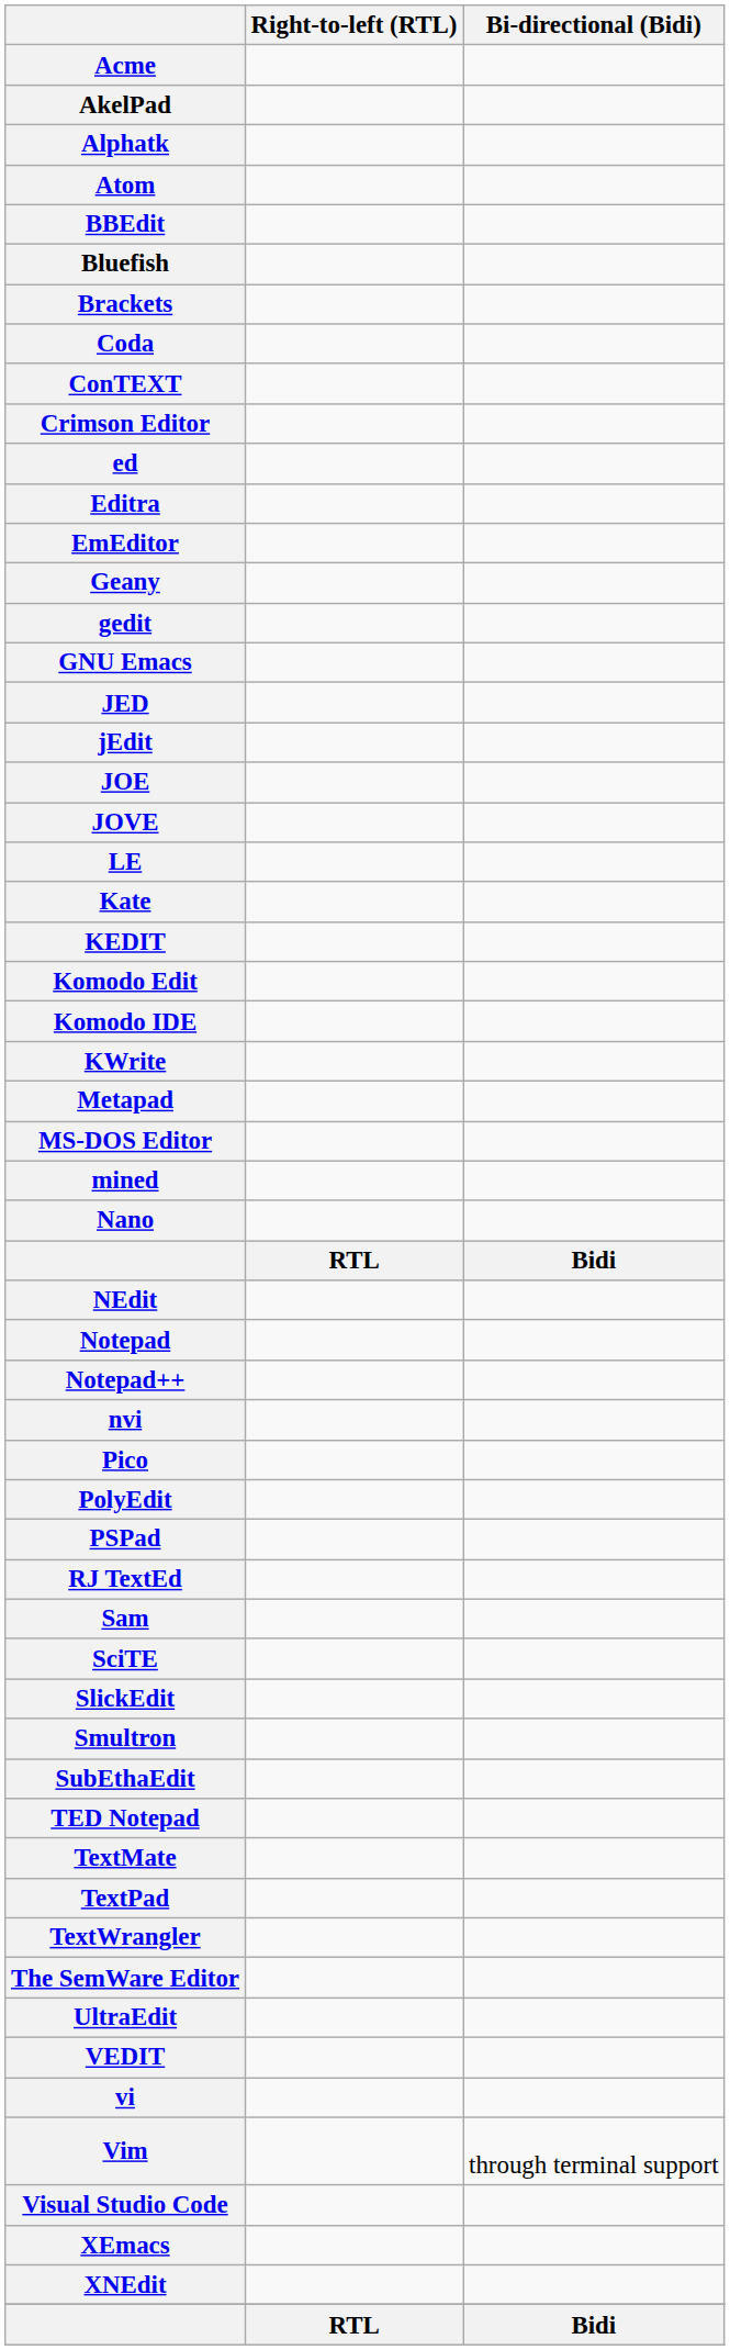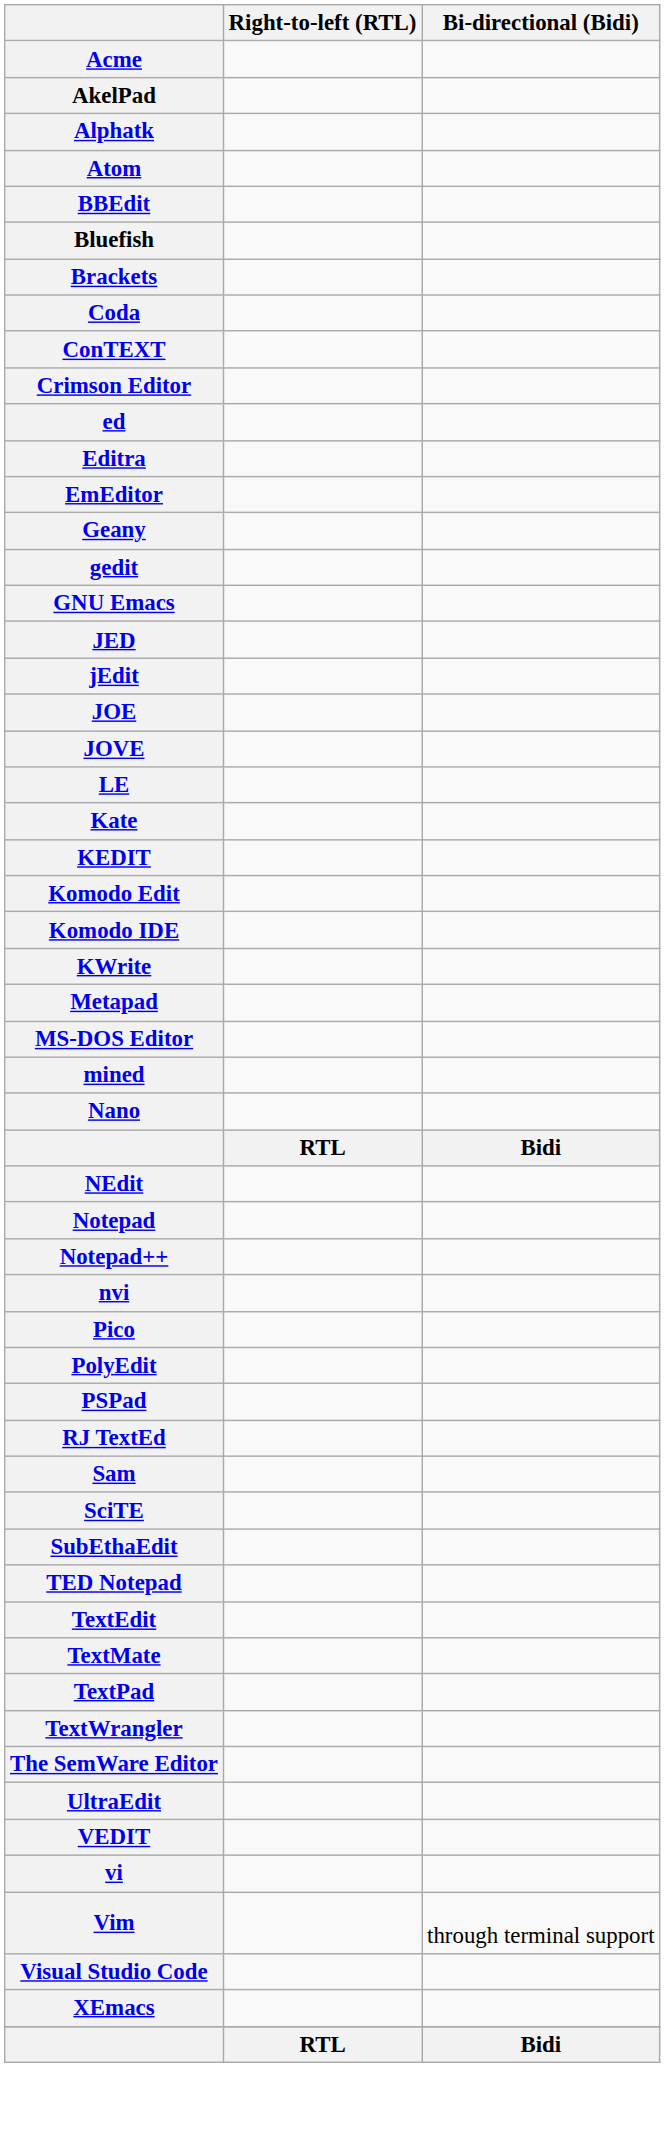 <table class="wikitable sortable" style="max-width: 30em; table-layout: fixed">
 <tr valign=bottom>
 <th></th>
 <th>Right-to-left (RTL)</th>
 <th>Bi-directional (Bidi)</th>
 </tr>
 <tr>
 <th nowrap ><a href='#'>Acme</a></th>
 <td></td>
 <td></td>
 </tr>
 <tr>
 <th nowrap >AkelPad</th>
 <td></td>
 <td></td>
 </tr>
 <tr>
 <th nowrap ><a href='#'>Alphatk</a></th>
 <td></td>
 <td></td>
 </tr>
 <tr>
 <th nowrap ><a href='#'>Atom</a></th>
 <td></td>
 <td></td>
 </tr>
 <tr>
 <th nowrap ><a href='#'>BBEdit</a></th>
 <td></td>
 <td></td>
 </tr>
 <tr>
 <th nowrap >Bluefish</th>
 <td></td>
 <td></td>
 </tr>
 <tr>
 <th nowrap ><a href='#'>Brackets</a></th>
 <td></td>
 <td></td>
 </tr>
 <tr>
 <th nowrap ><a href='#'>Coda</a></th>
 <td></td>
 <td></td>
 </tr>
 <tr>
 <th nowrap ><a href='#'>ConTEXT</a></th>
 <td></td>
 <td></td>
 </tr>
 <tr>
 <th nowrap ><a href='#'>Crimson Editor</a></th>
 <td></td>
 <td></td>
 </tr>
 <tr>
 <th nowrap ><a href='#'>ed</a></th>
 <td></td>
 <td></td>
 </tr>
 <tr>
 <th nowrap ><a href='#'>Editra</a></th>
 <td></td>
 <td></td>
 </tr>
 <tr>
 <th nowrap ><a href='#'>EmEditor</a></th>
 <td></td>
 <td></td>
 </tr>
 <tr>
 <th nowrap ><a href='#'>Geany</a></th>
 <td></td>
 <td></td>
 </tr>
 <tr>
 <th nowrap ><a href='#'>gedit</a></th>
 <td></td>
 <td></td>
 </tr>
 <tr>
 <th nowrap ><a href='#'>GNU Emacs</a></th>
 <td></td>
 <td><br></td>
 </tr>
 <tr>
 <th nowrap ><a href='#'>JED</a></th>
 <td></td>
 <td></td>
 </tr>
 <tr>
 <th nowrap ><a href='#'>jEdit</a></th>
 <td></td>
 <td></td>
 </tr>
 <tr>
 <th nowrap ><a href='#'>JOE</a></th>
 <td></td>
 <td></td>
 </tr>
 <tr>
 <th nowrap ><a href='#'>JOVE</a></th>
 <td></td>
 <td></td>
 </tr>
 <tr>
 <th nowrap ><a href='#'>LE</a></th>
 <td></td>
 <td></td>
 </tr>
 <tr>
 <th nowrap ><a href='#'>Kate</a></th>
 <td></td>
 <td></td>
 </tr>
 <tr>
 <th nowrap ><a href='#'>KEDIT</a></th>
 <td></td>
 <td></td>
 </tr>
 <tr>
 <th nowrap ><a href='#'>Komodo Edit</a></th>
 <td></td>
 <td></td>
 </tr>
 <tr>
 <th nowrap ><a href='#'>Komodo IDE</a></th>
 <td></td>
 <td></td>
 </tr>
 <tr>
 <th nowrap ><a href='#'>KWrite</a></th>
 <td></td>
 <td></td>
 </tr>
 <tr>
 <th nowrap ><a href='#'>Metapad</a></th>
 <td></td>
 <td></td>
 </tr>
 <tr>
 <th nowrap ><a href='#'>MS-DOS Editor</a></th>
 <td></td>
 <td></td>
 </tr>
 <tr>
 <th nowrap ><a href='#'>mined</a></th>
 <td><br></td>
 <td><br></td>
 </tr>
 <tr>
 <th nowrap ><a href='#'>Nano</a></th>
 <td></td>
 <td></td>
 </tr>
 <tr>
 <th></th>
 <th>RTL</th>
 <th>Bidi</th>
 </tr>
 <tr>
 <th nowrap ><a href='#'>NEdit</a></th>
 <td></td>
 <td></td>
 </tr>
 <tr>
 <th nowrap ><a href='#'>Notepad</a></th>
 <td></td>
 <td></td>
 </tr>
 <tr>
 <th nowrap ><a href='#'>Notepad++</a></th>
 <td></td>
 <td><br></td>
 </tr>
 <tr>
 <th nowrap ><a href='#'>nvi</a></th>
 <td></td>
 <td></td>
 </tr>
 <tr>
 <th nowrap ><a href='#'>Pico</a></th>
 <td></td>
 <td></td>
 </tr>
 <tr>
 <th nowrap ><a href='#'>PolyEdit</a></th>
 <td></td>
 <td></td>
 </tr>
 <tr>
 <th nowrap ><a href='#'>PSPad</a></th>
 <td></td>
 <td></td>
 </tr>
 <tr>
 <th nowrap ><a href='#'>RJ TextEd</a></th>
 <td></td>
 <td></td>
 </tr>
 <tr>
 <th nowrap ><a href='#'>Sam</a></th>
 <td></td>
 <td></td>
 </tr>
 <tr>
 <th nowrap ><a href='#'>SciTE</a></th>
 <td></td>
 <td></td>
 </tr>
 <tr>
-<th nowrap ><a href='#'>SlickEdit</a></th>
-<td></td>
-<td></td>
-</tr>
-<tr>
-<th nowrap ><a href='#'>Smultron</a></th>
-<td></td>
-<td></td>
-</tr>
-<tr>
 <th nowrap ><a href='#'>SubEthaEdit</a></th>
 <td></td>
 <td></td>
 </tr>
 <tr>
 <th nowrap ><a href='#'>TED Notepad</a></th>
+<td></td>
+<td></td>
+</tr>
+<tr>
+<th nowrap ><a href='#'>TextEdit</a></th>
 <td></td>
 <td></td>
 </tr>
 <tr>
 <th nowrap ><a href='#'>TextMate</a></th>
 <td></td>
 <td></td>
 </tr>
 <tr>
 <th nowrap ><a href='#'>TextPad</a></th>
 <td></td>
 <td></td>
 </tr>
 <tr>
 <th nowrap ><a href='#'>TextWrangler</a></th>
 <td></td>
 <td></td>
 </tr>
 <tr>
 <th nowrap ><a href='#'>The SemWare Editor</a></th>
 <td></td>
 <td></td>
 </tr>
 <tr>
 <th nowrap ><a href='#'>UltraEdit</a></th>
 <td></td>
 <td></td>
 </tr>
 <tr>
 <th nowrap ><a href='#'>VEDIT</a></th>
 <td></td>
 <td></td>
 </tr>
 <tr>
 <th nowrap ><a href='#'>vi</a></th>
 <td></td>
 <td></td>
 </tr>
 <tr>
 <th nowrap ><a href='#'>Vim</a></th>
 <td></td>
 <td><br>through terminal support</td>
 </tr>
 <tr>
 <th nowrap ><a href='#'>Visual Studio Code</a></th>
 <td></td>
 <td></td>
 </tr>
 <tr>
 <th nowrap ><a href='#'>XEmacs</a></th>
 <td></td>
 <td></td>
 </tr>
 <tr>
-<th nowrap ><a href='#'>XNEdit</a></th>
-<td></td>
-<td></td>
-</tr>
-<tr>
 </tr>
 <tr valign=top>
 <th></th>
 <th>RTL</th>
 <th>Bidi</th>
 </tr>
 <tr>
 </tr>
 </table>
